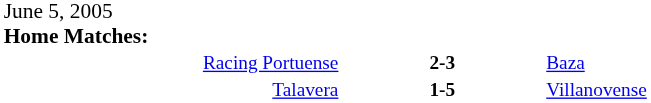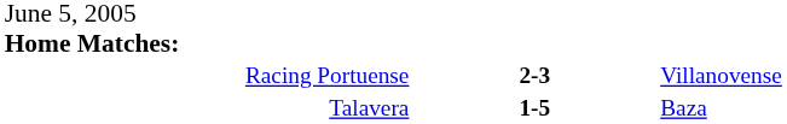 <table width=100% cellspacing=1>
 <tr>
 <th width=20%></th>
 <th width=12%></th>
 <th width=20%></th>
 <th></th>
 </tr>
 <tr>
 <td>June 5, 2005<br><strong>Home Matches:</strong></td>
 </tr>
 <tr style=font-size:90%>
 <td align=right><a href='#'>Racing Portuense</a></td>
 <td align=center><strong>2-3</strong></td>
-<td><a href='#'>Baza</a></td>
+<td><a href='#'>Villanovense</a></td>
 </tr>
 <tr style=font-size:90%>
 <td align=right><a href='#'>Talavera</a></td>
 <td align=center><strong>1-5</strong></td>
-<td><a href='#'>Villanovense</a></td>
+<td><a href='#'>Baza</a></td>
 </tr>
 </table>
